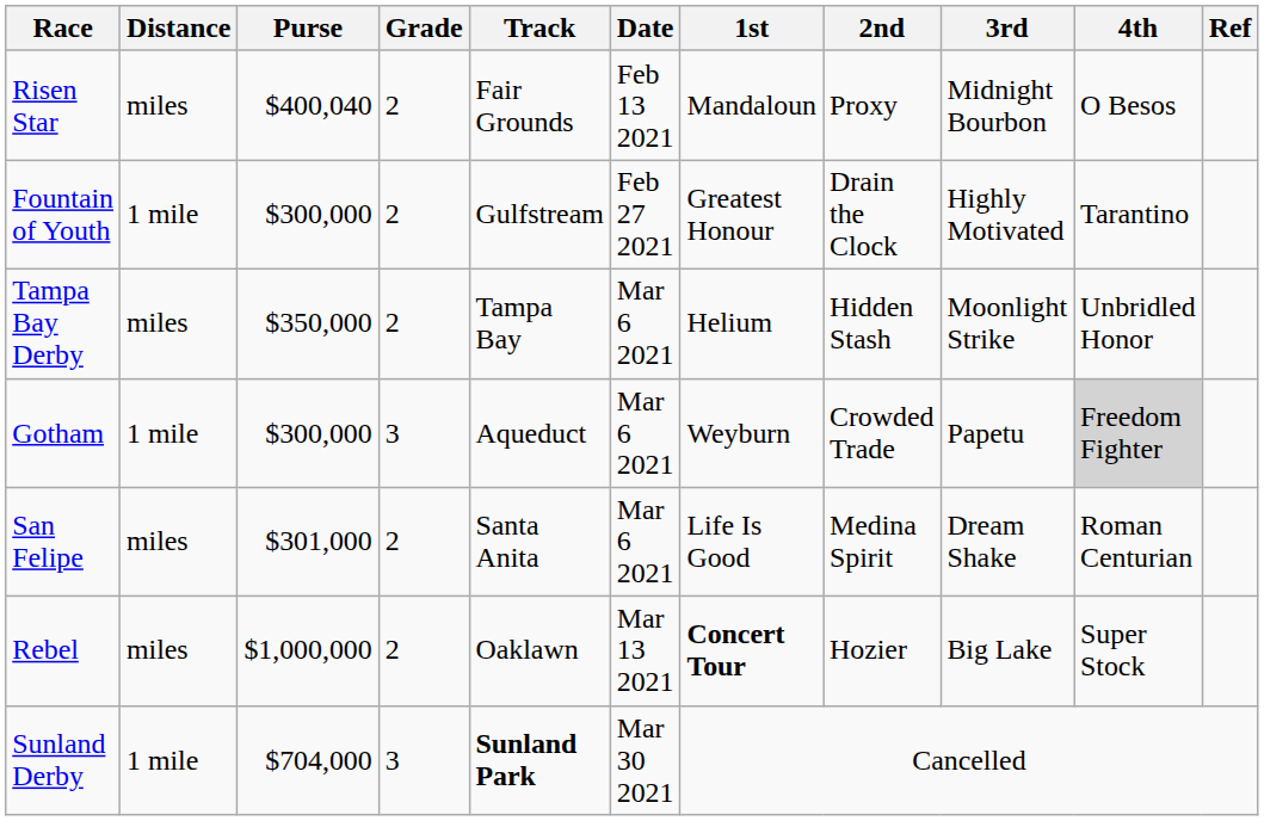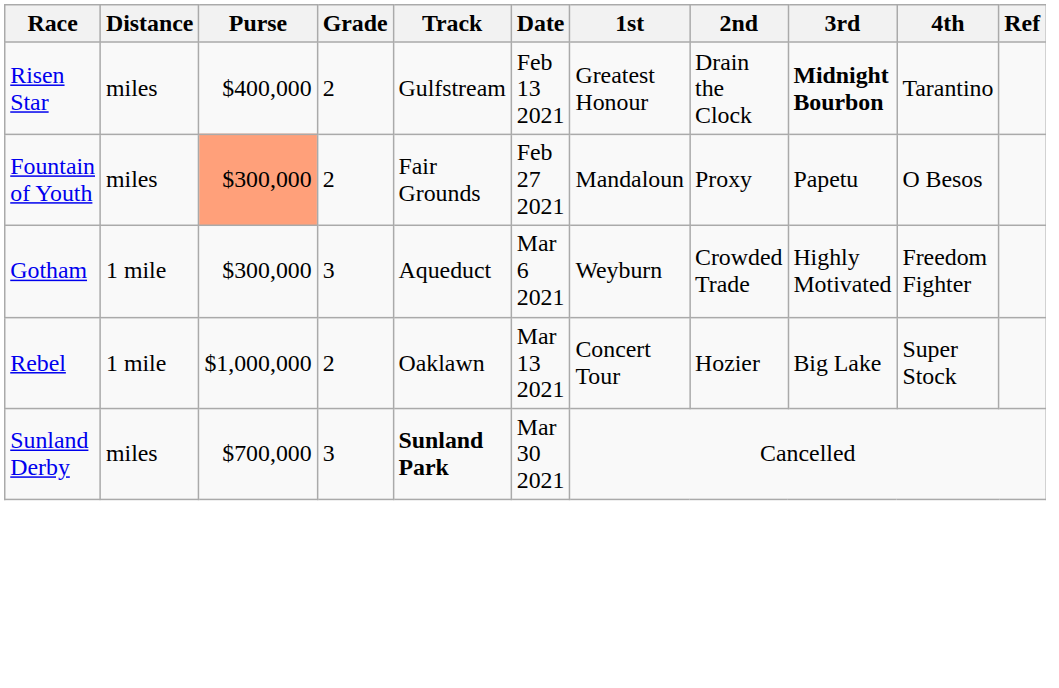 <table class="wikitable">
 <tr>
 <th>Race</th>
 <th>Distance</th>
 <th>Purse</th>
 <th>Grade</th>
 <th>Track</th>
 <th>Date</th>
 <th>1st</th>
 <th>2nd</th>
 <th>3rd</th>
 <th>4th</th>
 <th>Ref</th>
 </tr>
 <tr>
 <td><a href='#'>Risen Star</a></td>
 <td> miles</td>
-<td align=right>$400,040</td>
+<td align=right>$400,000</td>
 <td>2</td>
-<td>Fair Grounds</td>
+<td>Gulfstream</td>
 <td>Feb 13 2021</td>
-<td>Mandaloun</td>
-<td>Proxy</td>
-<td>Midnight Bourbon</td>
-<td>O Besos</td>
+<td>Greatest Honour</td>
+<td>Drain the Clock</td>
+<td><strong>Midnight Bourbon</strong></td>
+<td>Tarantino</td>
 <td></td>
 </tr>
 <tr>
 <td><a href='#'>Fountain of Youth</a></td>
-<td>1 mile</td>
-<td align=right>$300,000</td>
+<td> miles</td>
+<td align=right style="background: lightsalmon;">$300,000</td>
 <td>2</td>
-<td>Gulfstream</td>
+<td>Fair Grounds</td>
 <td>Feb 27 2021</td>
-<td>Greatest Honour</td>
-<td>Drain the Clock</td>
-<td>Highly Motivated</td>
-<td>Tarantino</td>
-<td></td>
-</tr>
-<tr>
-<td><a href='#'>Tampa Bay Derby</a></td>
-<td> miles</td>
-<td align=right>$350,000</td>
-<td>2</td>
-<td>Tampa Bay</td>
-<td>Mar 6 2021</td>
-<td>Helium</td>
-<td>Hidden Stash</td>
-<td>Moonlight Strike</td>
-<td>Unbridled Honor</td>
+<td>Mandaloun</td>
+<td>Proxy</td>
+<td>Papetu</td>
+<td>O Besos</td>
 <td></td>
 </tr>
 <tr>
 <td><a href='#'>Gotham</a></td>
 <td>1 mile</td>
 <td align=right>$300,000</td>
 <td>3</td>
 <td>Aqueduct</td>
 <td>Mar 6 2021</td>
 <td>Weyburn</td>
 <td>Crowded Trade</td>
-<td>Papetu</td>
-<td style="background: lightgrey;">Freedom Fighter</td>
-<td></td>
-</tr>
-<tr>
-<td><a href='#'>San Felipe</a></td>
-<td> miles</td>
-<td align=right>$301,000</td>
-<td>2</td>
-<td>Santa Anita</td>
-<td>Mar 6 2021</td>
-<td>Life Is Good</td>
-<td>Medina Spirit</td>
-<td>Dream Shake</td>
-<td>Roman Centurian</td>
+<td>Highly Motivated</td>
+<td>Freedom Fighter</td>
 <td></td>
 </tr>
 <tr>
 <td><a href='#'>Rebel</a></td>
-<td> miles</td>
+<td>1 mile</td>
 <td align=right>$1,000,000</td>
 <td>2</td>
 <td>Oaklawn</td>
 <td>Mar 13 2021</td>
-<td><strong>Concert Tour</strong></td>
+<td>Concert Tour</td>
 <td>Hozier</td>
 <td>Big Lake</td>
 <td>Super Stock</td>
 <td></td>
 </tr>
 <tr>
 <td><a href='#'>Sunland Derby</a></td>
-<td>1 mile</td>
-<td align=right>$704,000</td>
+<td> miles</td>
+<td align=right>$700,000</td>
 <td>3</td>
 <td><strong>Sunland Park</strong></td>
 <td>Mar 30 2021</td>
 <td colspan=5  align=center>Cancelled</td>
 </tr>
 </table>
